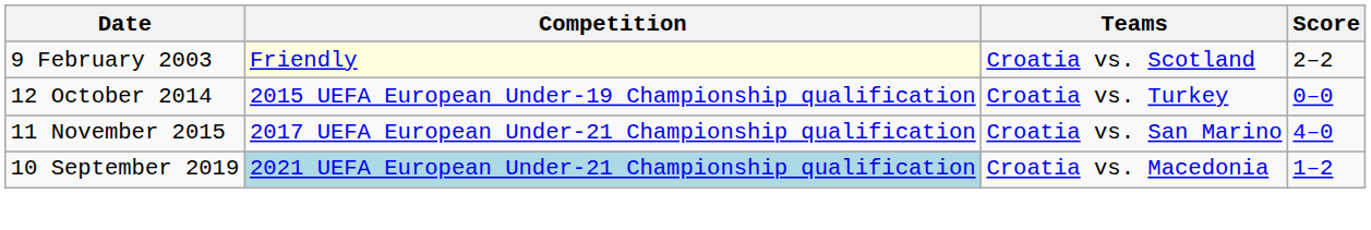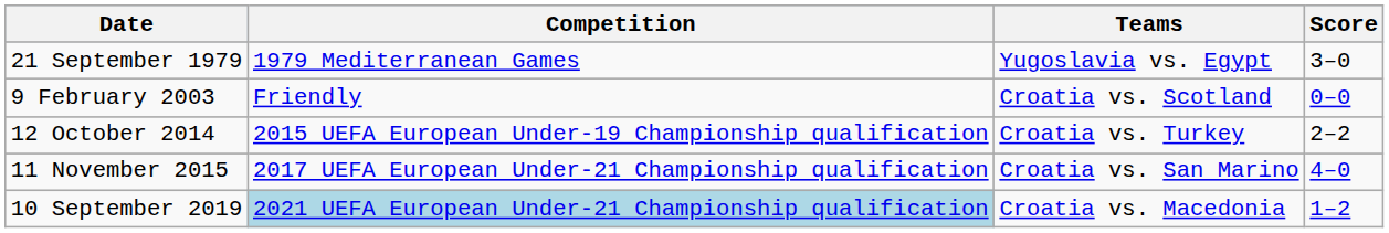 <table class="wikitable" border=1>
 <tr bgcolor=#D0E7FF>
 <th>Date</th>
 <th>Competition</th>
 <th>Teams</th>
 <th>Score</th>
 </tr>
 <tr>
+<td>21 September 1979</td>
+<td><a href='#'>1979 Mediterranean Games</a></td>
+<td> <a href='#'>Yugoslavia</a> vs.  <a href='#'>Egypt</a></td>
+<td>3–0</td>
+</tr>
+<tr>
 <td>9 February 2003</td>
-<td style="background: lightyellow;"><a href='#'>Friendly</a></td>
+<td><a href='#'>Friendly</a></td>
 <td> <a href='#'>Croatia</a> vs.  <a href='#'>Scotland</a></td>
-<td>2–2</td>
+<td><a href='#'>0–0</a></td>
 </tr>
 <tr>
 <td>12 October 2014</td>
 <td><a href='#'>2015 UEFA European Under-19 Championship qualification</a></td>
 <td> <a href='#'>Croatia</a> vs.  <a href='#'>Turkey</a></td>
-<td><a href='#'>0–0</a></td>
+<td>2–2</td>
 </tr>
 <tr>
 <td>11 November 2015</td>
 <td><a href='#'>2017 UEFA European Under-21 Championship qualification</a></td>
 <td> <a href='#'>Croatia</a> vs.  <a href='#'>San Marino</a></td>
 <td><a href='#'>4–0</a></td>
 </tr>
 <tr>
 <td>10 September 2019</td>
 <td style="background: lightblue;"><a href='#'>2021 UEFA European Under-21 Championship qualification</a></td>
 <td> <a href='#'>Croatia</a> vs.  <a href='#'>Macedonia</a></td>
 <td><a href='#'>1–2</a></td>
 </tr>
 </table>
